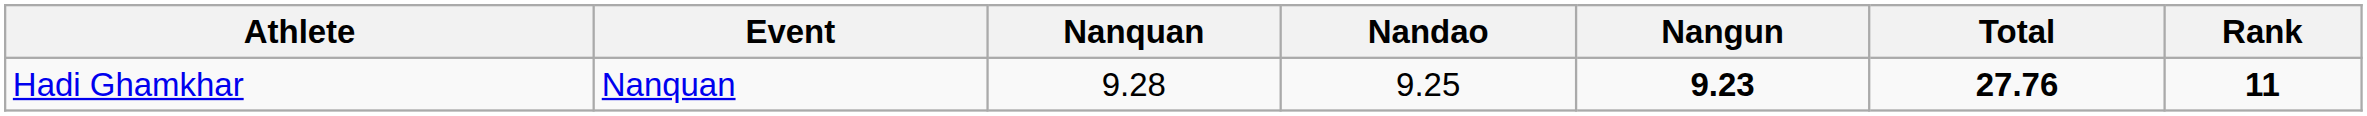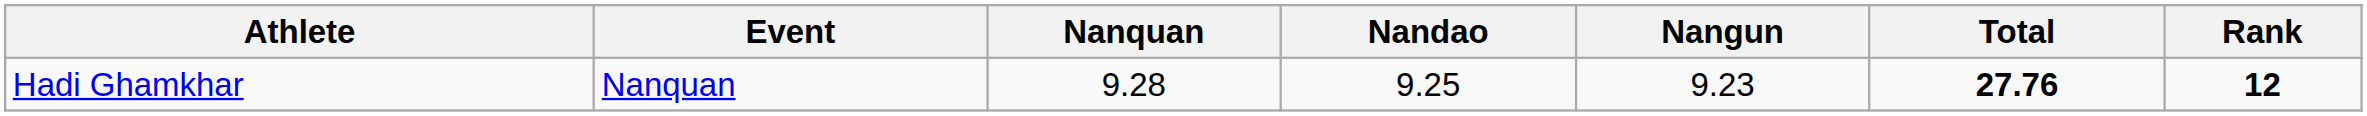 <table class="wikitable" width="65%" style="text-align:center; font-size:90%">
 <tr>
 <th width="18%">Athlete</th>
 <th width="12%">Event</th>
 <th width="9%">Nanquan</th>
 <th width="9%">Nandao</th>
 <th width="9%">Nangun</th>
 <th width="9%">Total</th>
 <th width="6%">Rank</th>
 </tr>
 <tr>
 <td align="left"><a href='#'>Hadi Ghamkhar</a></td>
 <td align="left"><a href='#'>Nanquan</a></td>
 <td>9.28</td>
 <td>9.25</td>
-<td><strong>9.23</strong></td>
+<td>9.23</td>
 <td><strong>27.76</strong></td>
-<td><strong>11</strong></td>
+<td><strong>12</strong></td>
 </tr>
 </table>
